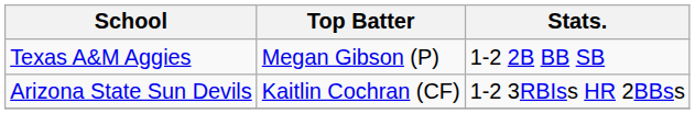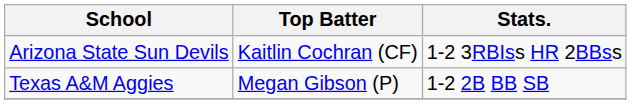 <table class="wikitable">
 <tr>
 <th>School</th>
 <th>Top Batter</th>
 <th>Stats.</th>
 </tr>
 <tr>
+<td><a href='#'>Arizona State Sun Devils</a></td>
+<td><a href='#'>Kaitlin Cochran</a> (CF)</td>
+<td>1-2  3<a href='#'>RBIs</a>s  <a href='#'>HR</a>  2<a href='#'>BBs</a>s</td>
+</tr>
+<tr>
 <td><a href='#'>Texas A&M Aggies</a></td>
 <td><a href='#'>Megan Gibson</a> (P)</td>
 <td>1-2  <a href='#'>2B</a>  <a href='#'>BB</a>  <a href='#'>SB</a></td>
 </tr>
 <tr>
-<td><a href='#'>Arizona State Sun Devils</a></td>
-<td><a href='#'>Kaitlin Cochran</a> (CF)</td>
-<td>1-2  3<a href='#'>RBIs</a>s  <a href='#'>HR</a>  2<a href='#'>BBs</a>s</td>
-</tr>
-<tr>
 </tr>
 </table>
